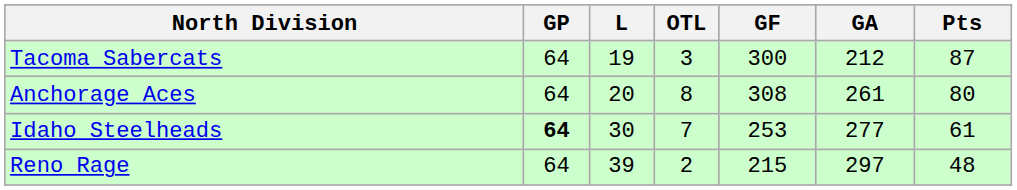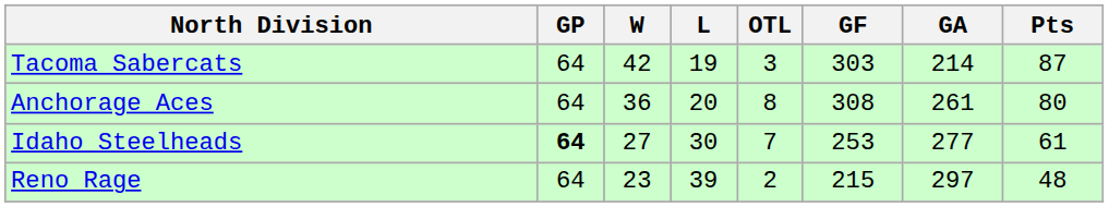 <table class="wikitable">
 <tr>
 <th width="40%">North Division</th>
 <th width="5%">GP</th>
+<th width="5%">W</th>
 <th width="5%">L</th>
 <th width="5%">OTL</th>
 <th width="7.5%">GF</th>
 <th width="7.5%">GA</th>
 <th width="7.5%">Pts</th>
 </tr>
 <tr align="center" bgcolor="#CCFFCC">
 <td align="left"><a href='#'>Tacoma Sabercats</a></td>
 <td>64</td>
+<td>42</td>
 <td>19</td>
 <td>3</td>
-<td>300</td>
-<td>212</td>
+<td>303</td>
+<td>214</td>
 <td>87</td>
 </tr>
 <tr align="center" bgcolor="#CCFFCC">
 <td align="left"><a href='#'>Anchorage Aces</a></td>
 <td>64</td>
+<td>36</td>
 <td>20</td>
 <td>8</td>
 <td>308</td>
 <td>261</td>
 <td>80</td>
 </tr>
 <tr align="center" bgcolor="#CCFFCC">
 <td align="left"><a href='#'>Idaho Steelheads</a></td>
 <td><strong>64</strong></td>
+<td>27</td>
 <td>30</td>
 <td>7</td>
 <td>253</td>
 <td>277</td>
 <td>61</td>
 </tr>
 <tr align="center" bgcolor="#CCFFCC">
 <td align="left"><a href='#'>Reno Rage</a></td>
 <td>64</td>
+<td>23</td>
 <td>39</td>
 <td>2</td>
 <td>215</td>
 <td>297</td>
 <td>48</td>
 </tr>
 </table>
